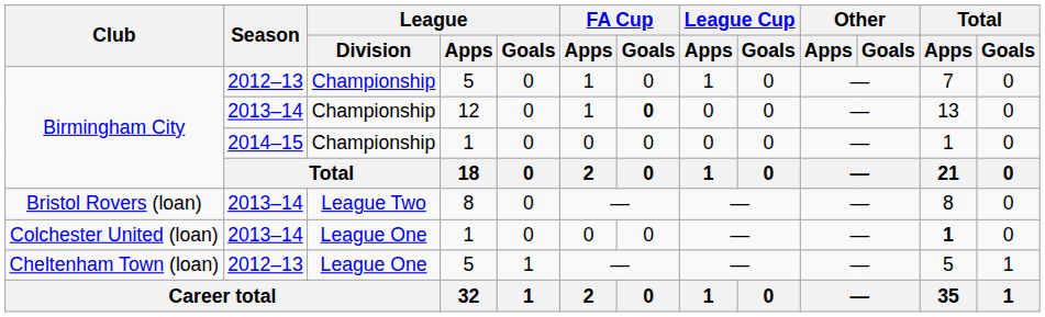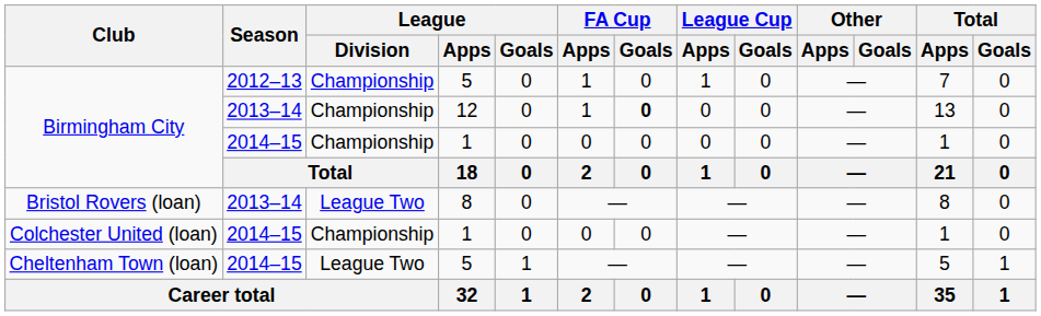 <table class="wikitable" style="text-align: center;">
 <tr>
 <th rowspan="2">Club</th>
 <th rowspan="2">Season</th>
 <th colspan="3">League</th>
 <th colspan="2"><a href='#'>FA Cup</a></th>
 <th colspan="2"><a href='#'>League Cup</a></th>
 <th colspan="2">Other</th>
 <th colspan="2">Total</th>
 </tr>
 <tr>
 <th>Division</th>
 <th>Apps</th>
 <th>Goals</th>
 <th>Apps</th>
 <th>Goals</th>
 <th>Apps</th>
 <th>Goals</th>
 <th>Apps</th>
 <th>Goals</th>
 <th>Apps</th>
 <th>Goals</th>
 </tr>
 <tr>
 <td rowspan="4"><a href='#'>Birmingham City</a></td>
 <td><a href='#'>2012–13</a></td>
 <td><a href='#'>Championship</a></td>
 <td>5</td>
 <td>0</td>
 <td>1</td>
 <td>0</td>
 <td>1</td>
 <td>0</td>
 <td colspan="2">—</td>
 <td>7</td>
 <td>0</td>
 </tr>
 <tr>
 <td><a href='#'>2013–14</a></td>
 <td>Championship</td>
 <td>12</td>
 <td>0</td>
 <td>1</td>
 <td><strong>0</strong></td>
 <td>0</td>
 <td>0</td>
 <td colspan="2">—</td>
 <td>13</td>
 <td>0</td>
 </tr>
 <tr>
 <td><a href='#'>2014–15</a></td>
 <td>Championship</td>
 <td>1</td>
 <td>0</td>
 <td>0</td>
 <td>0</td>
 <td>0</td>
 <td>0</td>
 <td colspan="2">—</td>
 <td>1</td>
 <td>0</td>
 </tr>
 <tr>
 <th colspan="2">Total</th>
 <th>18</th>
 <th>0</th>
 <th>2</th>
 <th>0</th>
 <th>1</th>
 <th>0</th>
 <th colspan="2">—</th>
 <th>21</th>
 <th>0</th>
 </tr>
 <tr>
 <td><a href='#'>Bristol Rovers</a> (loan)</td>
 <td><a href='#'>2013–14</a></td>
 <td><a href='#'>League Two</a></td>
 <td>8</td>
 <td>0</td>
 <td colspan="2">—</td>
 <td colspan="2">—</td>
 <td colspan="2">—</td>
 <td>8</td>
 <td>0</td>
 </tr>
 <tr>
 <td><a href='#'>Colchester United</a> (loan)</td>
-<td><a href='#'>2013–14</a></td>
-<td><a href='#'>League One</a></td>
+<td><a href='#'>2014–15</a></td>
+<td>Championship</td>
 <td>1</td>
 <td>0</td>
 <td>0</td>
 <td>0</td>
 <td colspan="2">—</td>
 <td colspan="2">—</td>
-<td><strong>1</strong></td>
+<td>1</td>
 <td>0</td>
 </tr>
 <tr>
 <td><a href='#'>Cheltenham Town</a> (loan)</td>
-<td><a href='#'>2012–13</a></td>
-<td><a href='#'>League One</a></td>
+<td><a href='#'>2014–15</a></td>
+<td>League Two</td>
 <td>5</td>
 <td>1</td>
 <td colspan="2">—</td>
 <td colspan="2">—</td>
 <td colspan="2">—</td>
 <td>5</td>
 <td>1</td>
 </tr>
 <tr>
 <th colspan="3">Career total</th>
 <th>32</th>
 <th>1</th>
 <th>2</th>
 <th>0</th>
 <th>1</th>
 <th>0</th>
 <th colspan="2">—</th>
 <th>35</th>
 <th>1</th>
 </tr>
 </table>
